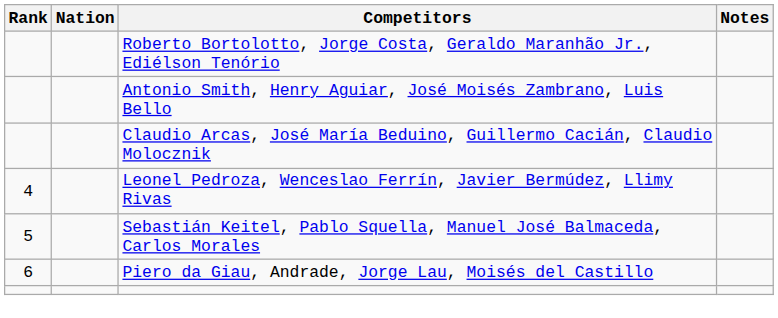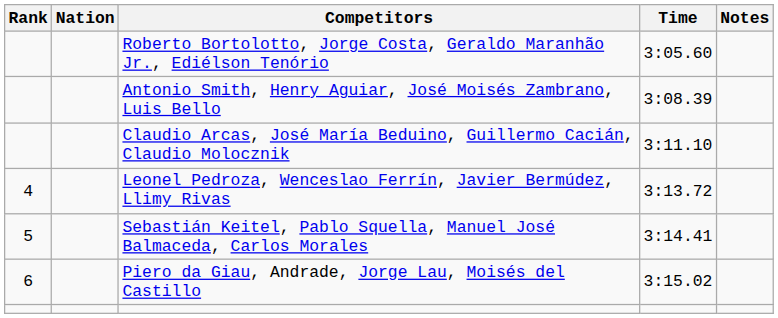 <table class="wikitable sortable" style="text-align:center">
 <tr>
 <th>Rank</th>
 <th>Nation</th>
 <th>Competitors</th>
+<th>Time</th>
 <th>Notes</th>
 </tr>
 <tr>
 <td></td>
 <td align=left></td>
 <td align=left><a href='#'>Roberto Bortolotto</a>, <a href='#'>Jorge Costa</a>, <a href='#'>Geraldo Maranhão Jr.</a>, <a href='#'>Ediélson Tenório</a></td>
+<td>3:05.60</td>
 <td></td>
 </tr>
 <tr>
 <td></td>
 <td align=left></td>
 <td align=left><a href='#'>Antonio Smith</a>, <a href='#'>Henry Aguiar</a>, <a href='#'>José Moisés Zambrano</a>, <a href='#'>Luis Bello</a></td>
+<td>3:08.39</td>
 <td></td>
 </tr>
 <tr>
 <td></td>
 <td align=left></td>
 <td align=left><a href='#'>Claudio Arcas</a>, <a href='#'>José María Beduino</a>, <a href='#'>Guillermo Cacián</a>, <a href='#'>Claudio Molocznik</a></td>
+<td>3:11.10</td>
 <td></td>
 </tr>
 <tr>
 <td>4</td>
 <td align=left></td>
 <td align=left><a href='#'>Leonel Pedroza</a>, <a href='#'>Wenceslao Ferrín</a>, <a href='#'>Javier Bermúdez</a>, <a href='#'>Llimy Rivas</a></td>
+<td>3:13.72</td>
 <td></td>
 </tr>
 <tr>
 <td>5</td>
 <td align=left></td>
 <td align=left><a href='#'>Sebastián Keitel</a>, <a href='#'>Pablo Squella</a>, <a href='#'>Manuel José Balmaceda</a>, <a href='#'>Carlos Morales</a></td>
+<td>3:14.41</td>
 <td></td>
 </tr>
 <tr>
 <td>6</td>
 <td align=left></td>
 <td align=left><a href='#'>Piero da Giau</a>, Andrade, <a href='#'>Jorge Lau</a>, <a href='#'>Moisés del Castillo</a></td>
+<td>3:15.02</td>
 <td></td>
 </tr>
 <tr>
 <td></td>
 <td align=left></td>
 <td align=left></td>
 <td></td>
+<td></td>
 </tr>
 </table>
